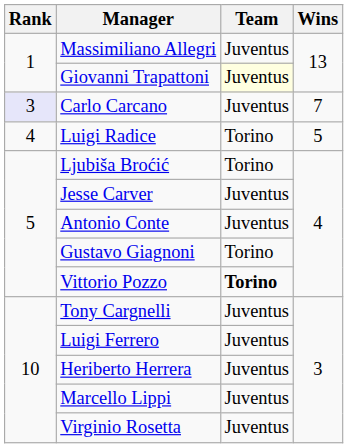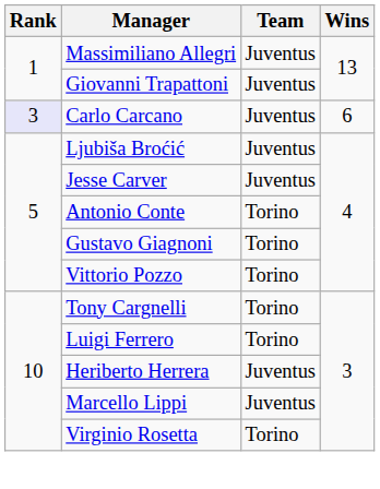 <table class="wikitable" style="text-align: center;" cellpadding="3">
 <tr>
 <th>Rank</th>
 <th>Manager</th>
 <th>Team</th>
 <th>Wins</th>
 </tr>
 <tr>
 <td rowspan="2">1</td>
 <td align="left"> <a href='#'>Massimiliano Allegri</a></td>
 <td align="left">Juventus</td>
 <td rowspan="2">13</td>
 </tr>
 <tr>
 <td align="left"> <a href='#'>Giovanni Trapattoni</a></td>
-<td align="left" style="background: lightyellow;">Juventus</td>
+<td align="left">Juventus</td>
 </tr>
 <tr>
 <td style="background: lavender;">3</td>
 <td align="left"> <a href='#'>Carlo Carcano</a></td>
 <td align="left">Juventus</td>
-<td>7</td>
-</tr>
-<tr>
-<td>4</td>
-<td align="left"> <a href='#'>Luigi Radice</a></td>
-<td align="left">Torino</td>
-<td>5</td>
+<td>6</td>
 </tr>
 <tr>
 <td rowspan="5">5</td>
 <td align="left"> <a href='#'>Ljubiša Broćić</a></td>
-<td align="left">Torino</td>
+<td align="left">Juventus</td>
 <td rowspan="5">4</td>
 </tr>
 <tr>
 <td align="left"> <a href='#'>Jesse Carver</a></td>
 <td align="left">Juventus</td>
 </tr>
 <tr>
 <td align="left"> <a href='#'>Antonio Conte</a></td>
-<td align="left">Juventus</td>
+<td align="left">Torino</td>
 </tr>
 <tr>
 <td align="left"> <a href='#'>Gustavo Giagnoni</a></td>
 <td align="left">Torino</td>
 </tr>
 <tr>
 <td align="left"> <a href='#'>Vittorio Pozzo</a></td>
-<td align="left"><strong>Torino</strong></td>
+<td align="left">Torino</td>
 </tr>
 <tr>
 <td rowspan="5">10</td>
 <td align="left">  <a href='#'>Tony Cargnelli</a></td>
-<td align="left">Juventus</td>
+<td align="left">Torino</td>
 <td rowspan="5">3</td>
 </tr>
 <tr>
 <td align="left"> <a href='#'>Luigi Ferrero</a></td>
-<td align="left">Juventus</td>
+<td align="left">Torino</td>
 </tr>
 <tr>
 <td align="left"> <a href='#'>Heriberto Herrera</a></td>
 <td align="left">Juventus</td>
 </tr>
 <tr>
 <td align="left"> <a href='#'>Marcello Lippi</a></td>
 <td align="left">Juventus</td>
 </tr>
 <tr>
 <td align="left"> <a href='#'>Virginio Rosetta</a></td>
-<td align="left">Juventus</td>
+<td align="left">Torino</td>
 </tr>
 </table>
